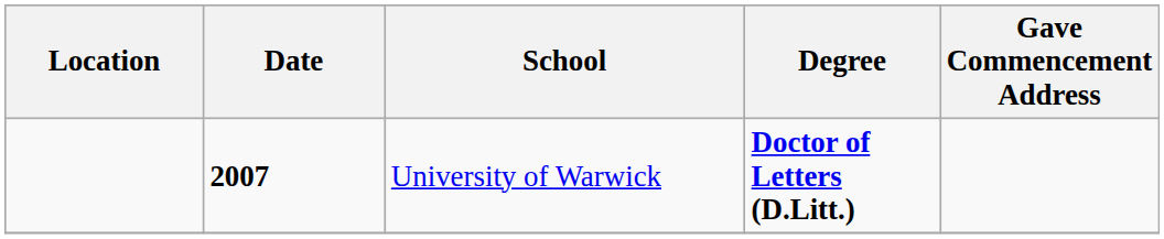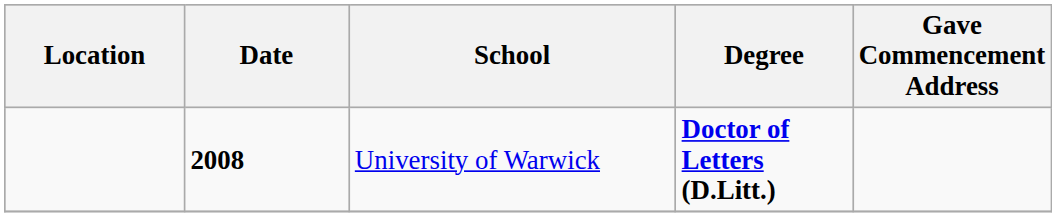 <table class="wikitable" style="width:100%;">
 <tr>
 <th style="width:20%;">Location</th>
 <th style="width:20%;">Date</th>
 <th style="width:40%;">School</th>
 <th style="width:20%;">Degree</th>
 <th style="width:20%;">Gave Commencement Address</th>
 </tr>
 <tr>
 <td></td>
-<td><strong>2007</strong></td>
+<td><strong>2008</strong></td>
 <td><a href='#'>University of Warwick</a></td>
 <td><strong><a href='#'>Doctor of Letters</a> (D.Litt.) </strong></td>
 <td></td>
 </tr>
 <tr>
 </tr>
 </table>
